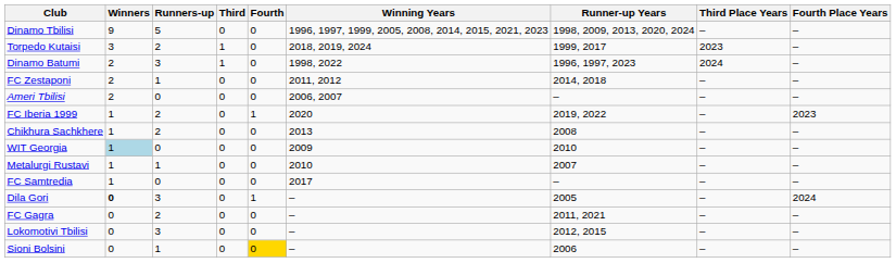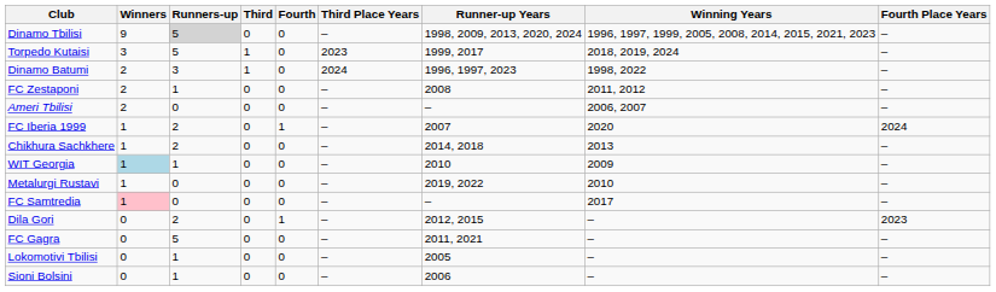 <table class="wikitable">
 <tr>
 <th>Club</th>
 <th>Winners</th>
 <th>Runners-up</th>
 <th>Third</th>
 <th>Fourth</th>
+<th>Third Place Years</th>
+<th>Runner-up Years</th>
 <th>Winning Years</th>
-<th>Runner-up Years</th>
-<th>Third Place Years</th>
 <th>Fourth Place Years</th>
 </tr>
 <tr>
 <td><a href='#'>Dinamo Tbilisi</a></td>
 <td>9</td>
-<td>5</td>
+<td style="background: lightgrey;">5</td>
 <td>0</td>
 <td>0</td>
+<td>–</td>
+<td>1998, 2009, 2013, 2020, 2024</td>
 <td>1996, 1997, 1999, 2005, 2008, 2014, 2015, 2021, 2023</td>
-<td>1998, 2009, 2013, 2020, 2024</td>
-<td>–</td>
 <td>–</td>
 </tr>
 <tr>
 <td><a href='#'>Torpedo Kutaisi</a></td>
 <td>3</td>
-<td>2</td>
+<td>5</td>
 <td>1</td>
 <td>0</td>
+<td>2023</td>
+<td>1999, 2017</td>
 <td>2018, 2019, 2024</td>
-<td>1999, 2017</td>
-<td>2023</td>
 <td>–</td>
 </tr>
 <tr>
 <td><a href='#'>Dinamo Batumi</a></td>
 <td>2</td>
 <td>3</td>
 <td>1</td>
 <td>0</td>
+<td>2024</td>
+<td>1996, 1997, 2023</td>
 <td>1998, 2022</td>
-<td>1996, 1997, 2023</td>
-<td>2024</td>
 <td>–</td>
 </tr>
 <tr>
 <td><a href='#'>FC Zestaponi</a></td>
 <td>2</td>
 <td>1</td>
 <td>0</td>
 <td>0</td>
+<td>–</td>
+<td>2008</td>
 <td>2011, 2012</td>
-<td>2014, 2018</td>
-<td>–</td>
 <td>–</td>
 </tr>
 <tr>
 <td><a href='#'><em>Ameri Tbilisi</em></a></td>
 <td>2</td>
 <td>0</td>
 <td>0</td>
 <td>0</td>
-<td>2006, 2007</td>
 <td>–</td>
 <td>–</td>
+<td>2006, 2007</td>
 <td>–</td>
 </tr>
 <tr>
 <td><a href='#'>FC Iberia 1999</a></td>
 <td>1</td>
 <td>2</td>
 <td>0</td>
 <td>1</td>
+<td>–</td>
+<td>2007</td>
 <td>2020</td>
-<td>2019, 2022</td>
-<td>–</td>
-<td>2023</td>
+<td>2024</td>
 </tr>
 <tr>
 <td><a href='#'>Chikhura Sachkhere</a></td>
 <td>1</td>
 <td>2</td>
 <td>0</td>
 <td>0</td>
+<td>–</td>
+<td>2014, 2018</td>
 <td>2013</td>
-<td>2008</td>
-<td>–</td>
 <td>–</td>
 </tr>
 <tr>
 <td><a href='#'>WIT Georgia</a></td>
 <td style="background: lightblue;">1</td>
+<td>1</td>
 <td>0</td>
 <td>0</td>
-<td>0</td>
+<td>–</td>
+<td>2010</td>
 <td>2009</td>
-<td>2010</td>
-<td>–</td>
 <td>–</td>
 </tr>
 <tr>
 <td><a href='#'>Metalurgi Rustavi</a></td>
 <td>1</td>
-<td>1</td>
 <td>0</td>
 <td>0</td>
+<td>0</td>
+<td>–</td>
+<td>2019, 2022</td>
 <td>2010</td>
-<td>2007</td>
-<td>–</td>
 <td>–</td>
 </tr>
 <tr>
 <td><a href='#'>FC Samtredia</a></td>
-<td>1</td>
+<td style="background: pink;">1</td>
 <td>0</td>
 <td>0</td>
 <td>0</td>
-<td>2017</td>
 <td>–</td>
 <td>–</td>
+<td>2017</td>
 <td>–</td>
 </tr>
 <tr>
 <td><a href='#'>Dila Gori</a></td>
-<td><strong>0</strong></td>
-<td>3</td>
+<td>0</td>
+<td>2</td>
 <td>0</td>
 <td>1</td>
 <td>–</td>
-<td>2005</td>
+<td>2012, 2015</td>
 <td>–</td>
-<td>2024</td>
+<td>2023</td>
 </tr>
 <tr>
 <td><a href='#'>FC Gagra</a></td>
 <td>0</td>
-<td>2</td>
+<td>5</td>
 <td>0</td>
 <td>0</td>
 <td>–</td>
 <td>2011, 2021</td>
 <td>–</td>
 <td>–</td>
 </tr>
 <tr>
 <td><a href='#'>Lokomotivi Tbilisi</a></td>
 <td>0</td>
-<td>3</td>
+<td>1</td>
 <td>0</td>
 <td>0</td>
 <td>–</td>
-<td>2012, 2015</td>
+<td>2005</td>
 <td>–</td>
 <td>–</td>
 </tr>
 <tr>
 <td><a href='#'>Sioni Bolsini</a></td>
 <td>0</td>
 <td>1</td>
 <td>0</td>
-<td style="background: gold;">0</td>
+<td>0</td>
 <td>–</td>
 <td>2006</td>
 <td>–</td>
 <td>–</td>
 </tr>
 </table>
